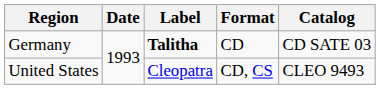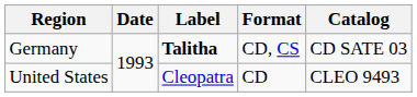 <table class="wikitable">
 <tr>
 <th>Region</th>
 <th>Date</th>
 <th>Label</th>
 <th>Format</th>
 <th>Catalog</th>
 </tr>
 <tr>
 <td>Germany</td>
 <td rowspan="2">1993</td>
 <td><strong>Talitha</strong></td>
-<td>CD</td>
+<td>CD, <a href='#'>CS</a></td>
 <td>CD SATE 03</td>
 </tr>
 <tr>
 <td>United States</td>
 <td><a href='#'>Cleopatra</a></td>
-<td>CD, <a href='#'>CS</a></td>
+<td>CD</td>
 <td>CLEO 9493</td>
 </tr>
 </table>
